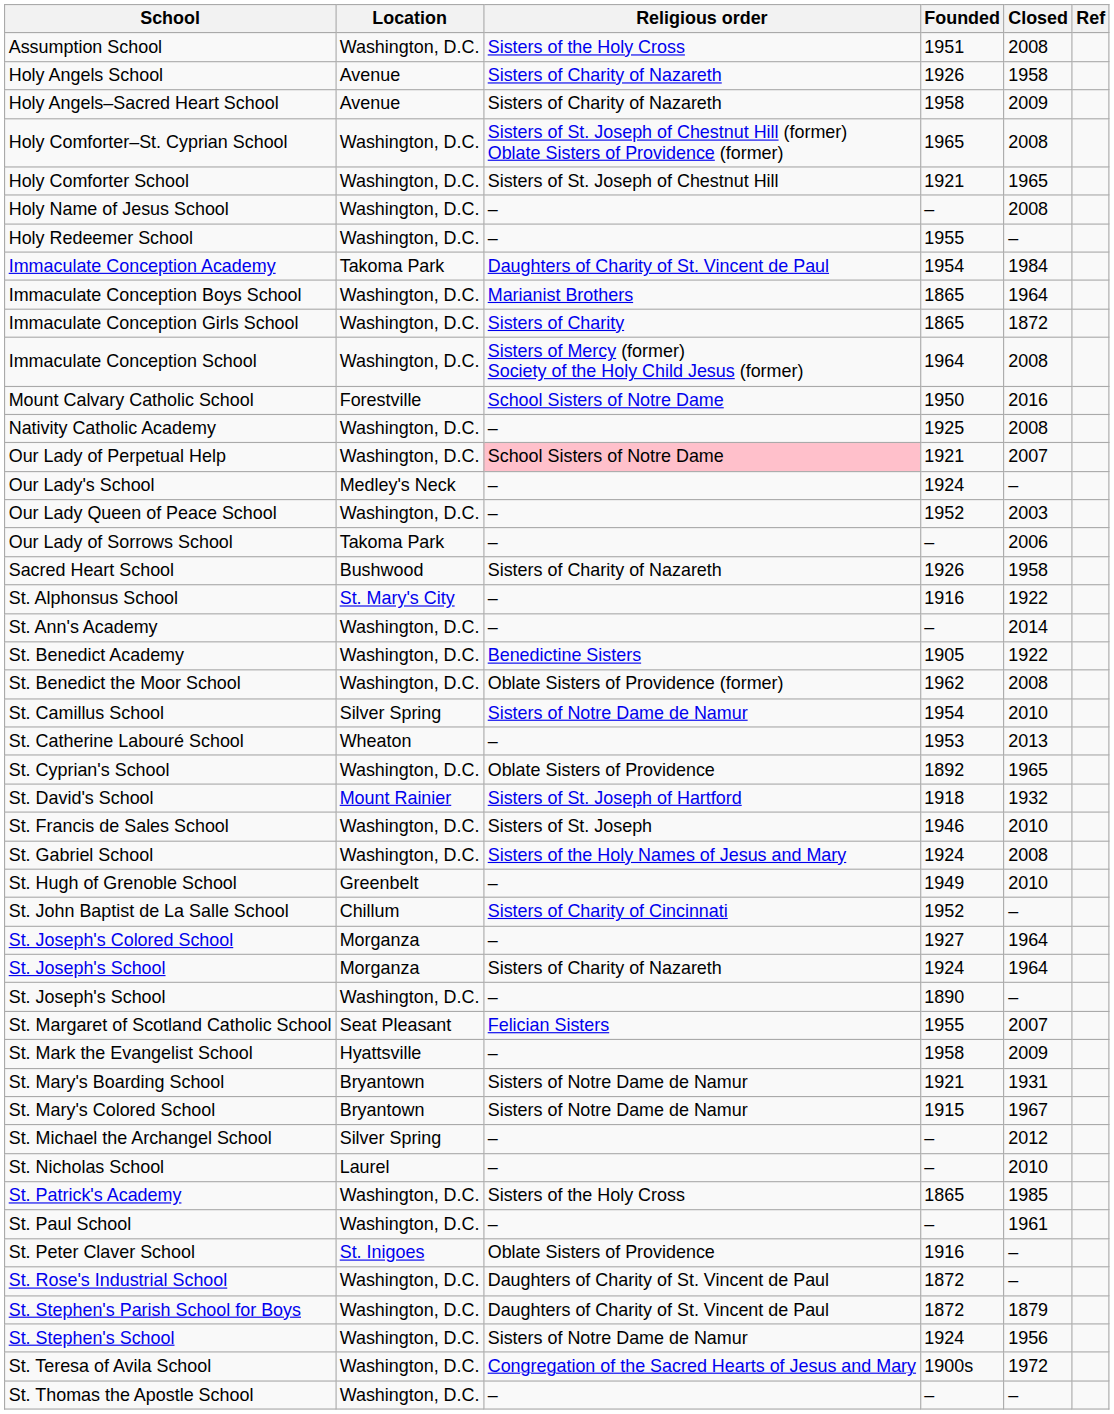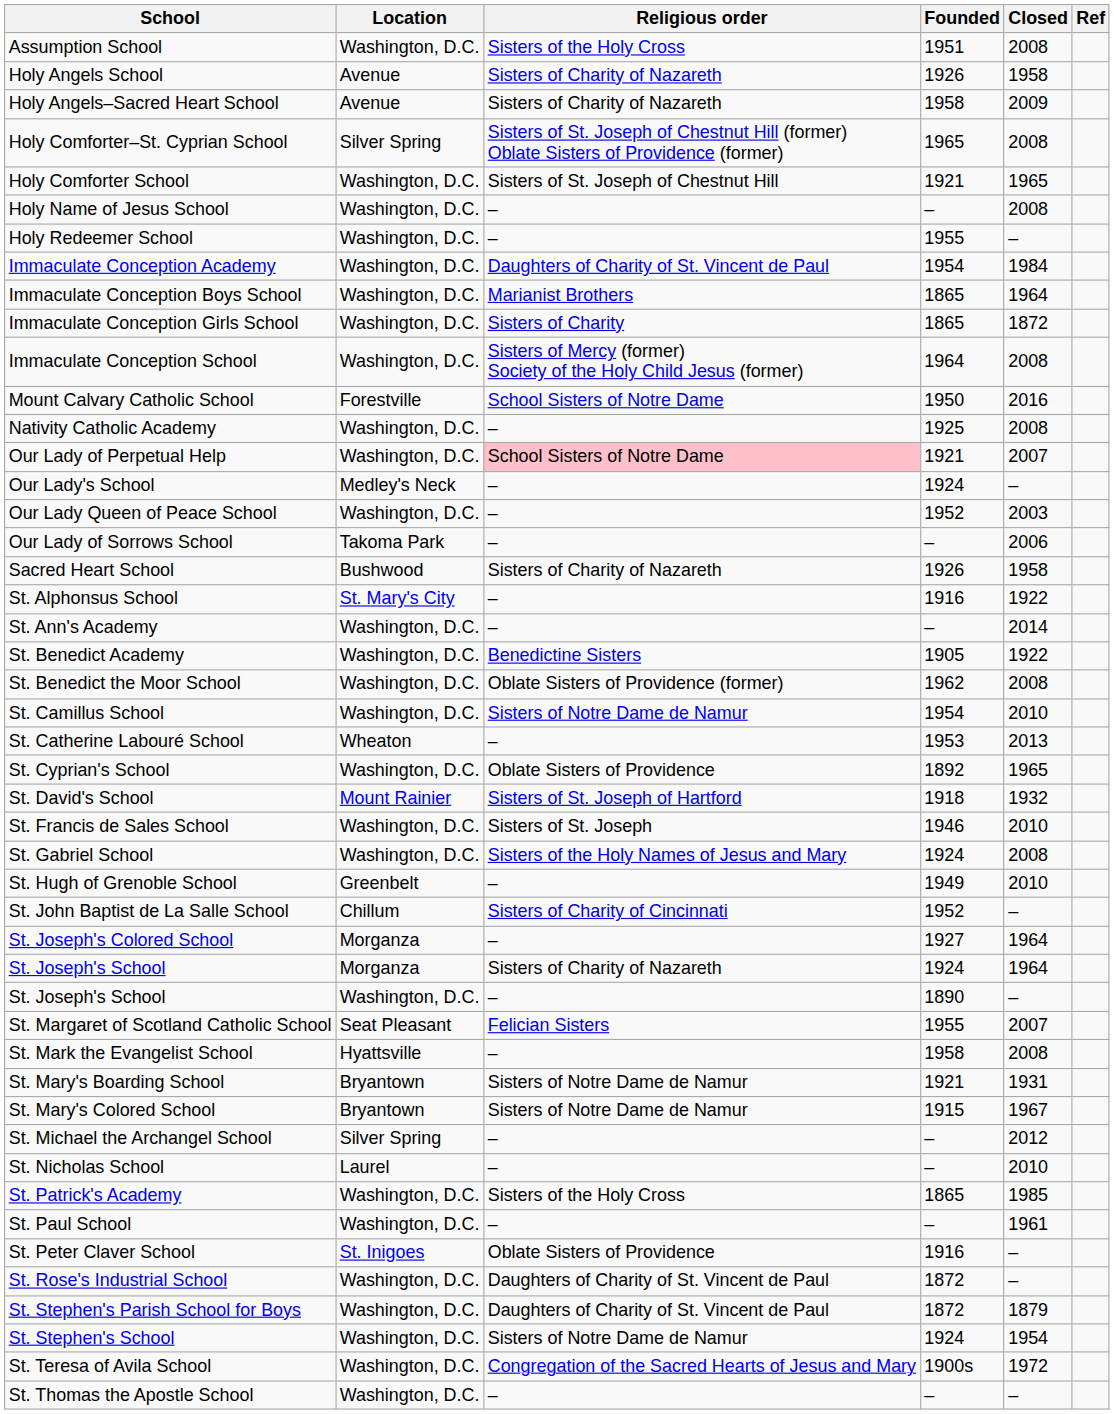 <table class="wikitable">
 <tr>
 <th>School</th>
 <th>Location</th>
 <th>Religious order</th>
 <th>Founded</th>
 <th>Closed</th>
 <th>Ref</th>
 </tr>
 <tr>
 <td>Assumption School</td>
 <td>Washington, D.C.</td>
 <td><a href='#'>Sisters of the Holy Cross</a></td>
 <td>1951</td>
 <td>2008</td>
 <td></td>
 </tr>
 <tr>
 <td>Holy Angels School</td>
 <td>Avenue</td>
 <td><a href='#'>Sisters of Charity of Nazareth</a></td>
 <td>1926</td>
 <td>1958</td>
 <td></td>
 </tr>
 <tr>
 <td>Holy Angels–Sacred Heart School</td>
 <td>Avenue</td>
 <td>Sisters of Charity of Nazareth</td>
 <td>1958</td>
 <td>2009</td>
 <td></td>
 </tr>
 <tr>
 <td>Holy Comforter–St. Cyprian School</td>
-<td>Washington, D.C.</td>
+<td>Silver Spring</td>
 <td><a href='#'>Sisters of St. Joseph of Chestnut Hill</a> (former)<br><a href='#'>Oblate Sisters of Providence</a> (former)</td>
 <td>1965</td>
 <td>2008</td>
 <td></td>
 </tr>
 <tr>
 <td>Holy Comforter School</td>
 <td>Washington, D.C.</td>
 <td>Sisters of St. Joseph of Chestnut Hill</td>
 <td>1921</td>
 <td>1965</td>
 <td></td>
 </tr>
 <tr>
 <td>Holy Name of Jesus School</td>
 <td>Washington, D.C.</td>
 <td>–</td>
 <td>–</td>
 <td>2008</td>
 <td></td>
 </tr>
 <tr>
 <td>Holy Redeemer School</td>
 <td>Washington, D.C.</td>
 <td>–</td>
 <td>1955</td>
 <td>–</td>
 <td></td>
 </tr>
 <tr>
 <td><a href='#'>Immaculate Conception Academy</a></td>
-<td>Takoma Park</td>
+<td>Washington, D.C.</td>
 <td><a href='#'>Daughters of Charity of St. Vincent de Paul</a></td>
 <td>1954</td>
 <td>1984</td>
 <td></td>
 </tr>
 <tr>
 <td>Immaculate Conception Boys School</td>
 <td>Washington, D.C.</td>
 <td><a href='#'>Marianist Brothers</a></td>
 <td>1865</td>
 <td>1964</td>
 <td></td>
 </tr>
 <tr>
 <td>Immaculate Conception Girls School</td>
 <td>Washington, D.C.</td>
 <td><a href='#'>Sisters of Charity</a></td>
 <td>1865</td>
 <td>1872</td>
 <td></td>
 </tr>
 <tr>
 <td>Immaculate Conception School</td>
 <td>Washington, D.C.</td>
 <td><a href='#'>Sisters of Mercy</a> (former)<br><a href='#'>Society of the Holy Child Jesus</a> (former)</td>
 <td>1964</td>
 <td>2008</td>
 <td></td>
 </tr>
 <tr>
 <td>Mount Calvary Catholic School</td>
 <td>Forestville</td>
 <td><a href='#'>School Sisters of Notre Dame</a></td>
 <td>1950</td>
 <td>2016</td>
 <td></td>
 </tr>
 <tr>
 <td>Nativity Catholic Academy</td>
 <td>Washington, D.C.</td>
 <td>–</td>
 <td>1925</td>
 <td>2008</td>
 <td></td>
 </tr>
 <tr>
 <td>Our Lady of Perpetual Help</td>
 <td>Washington, D.C.</td>
 <td style="background: pink;">School Sisters of Notre Dame</td>
 <td>1921</td>
 <td>2007</td>
 <td></td>
 </tr>
 <tr>
 <td>Our Lady's School</td>
 <td>Medley's Neck</td>
 <td>–</td>
 <td>1924</td>
 <td>–</td>
 <td></td>
 </tr>
 <tr>
 <td>Our Lady Queen of Peace School</td>
 <td>Washington, D.C.</td>
 <td>–</td>
 <td>1952</td>
 <td>2003</td>
 <td></td>
 </tr>
 <tr>
 <td>Our Lady of Sorrows School</td>
 <td>Takoma Park</td>
 <td>–</td>
 <td>–</td>
 <td>2006</td>
 <td></td>
 </tr>
 <tr>
 <td>Sacred Heart School</td>
 <td>Bushwood</td>
 <td>Sisters of Charity of Nazareth</td>
 <td>1926</td>
 <td>1958</td>
 <td></td>
 </tr>
 <tr>
 <td>St. Alphonsus School</td>
 <td><a href='#'>St. Mary's City</a></td>
 <td>–</td>
 <td>1916</td>
 <td>1922</td>
 <td></td>
 </tr>
 <tr>
 <td>St. Ann's Academy</td>
 <td>Washington, D.C.</td>
 <td>–</td>
 <td>–</td>
 <td>2014</td>
 <td></td>
 </tr>
 <tr>
 <td>St. Benedict Academy</td>
 <td>Washington, D.C.</td>
 <td><a href='#'>Benedictine Sisters</a></td>
 <td>1905</td>
 <td>1922</td>
 <td></td>
 </tr>
 <tr>
 <td>St. Benedict the Moor School</td>
 <td>Washington, D.C.</td>
 <td>Oblate Sisters of Providence (former)</td>
 <td>1962</td>
 <td>2008</td>
 <td></td>
 </tr>
 <tr>
 <td>St. Camillus School</td>
-<td>Silver Spring</td>
+<td>Washington, D.C.</td>
 <td><a href='#'>Sisters of Notre Dame de Namur</a></td>
 <td>1954</td>
 <td>2010</td>
 <td></td>
 </tr>
 <tr>
 <td>St. Catherine Labouré School</td>
 <td>Wheaton</td>
 <td>–</td>
 <td>1953</td>
 <td>2013</td>
 <td></td>
 </tr>
 <tr>
 <td>St. Cyprian's School</td>
 <td>Washington, D.C.</td>
 <td>Oblate Sisters of Providence</td>
 <td>1892</td>
 <td>1965</td>
 <td></td>
 </tr>
 <tr>
 <td>St. David's School</td>
 <td><a href='#'>Mount Rainier</a></td>
 <td><a href='#'>Sisters of St. Joseph of Hartford</a></td>
 <td>1918</td>
 <td>1932</td>
 <td></td>
 </tr>
 <tr>
 <td>St. Francis de Sales School</td>
 <td>Washington, D.C.</td>
 <td>Sisters of St. Joseph</td>
 <td>1946</td>
 <td>2010</td>
 <td></td>
 </tr>
 <tr>
 <td>St. Gabriel School</td>
 <td>Washington, D.C.</td>
 <td><a href='#'>Sisters of the Holy Names of Jesus and Mary</a></td>
 <td>1924</td>
 <td>2008</td>
 <td></td>
 </tr>
 <tr>
 <td>St. Hugh of Grenoble School</td>
 <td>Greenbelt</td>
 <td>–</td>
 <td>1949</td>
 <td>2010</td>
 <td></td>
 </tr>
 <tr>
 <td>St. John Baptist de La Salle School</td>
 <td>Chillum</td>
 <td><a href='#'>Sisters of Charity of Cincinnati</a></td>
 <td>1952</td>
 <td>–</td>
 <td></td>
 </tr>
 <tr>
 <td><a href='#'>St. Joseph's Colored School</a></td>
 <td>Morganza</td>
 <td>–</td>
 <td>1927</td>
 <td>1964</td>
 <td></td>
 </tr>
 <tr>
 <td><a href='#'>St. Joseph's School</a></td>
 <td>Morganza</td>
 <td>Sisters of Charity of Nazareth</td>
 <td>1924</td>
 <td>1964</td>
 <td></td>
 </tr>
 <tr>
 <td>St. Joseph's School</td>
 <td>Washington, D.C.</td>
 <td>–</td>
 <td>1890</td>
 <td>–</td>
 <td></td>
 </tr>
 <tr>
 <td>St. Margaret of Scotland Catholic School</td>
 <td>Seat Pleasant</td>
 <td><a href='#'>Felician Sisters</a></td>
 <td>1955</td>
 <td>2007</td>
 <td></td>
 </tr>
 <tr>
 <td>St. Mark the Evangelist School</td>
 <td>Hyattsville</td>
 <td>–</td>
 <td>1958</td>
-<td>2009</td>
+<td>2008</td>
 <td></td>
 </tr>
 <tr>
 <td>St. Mary's Boarding School</td>
 <td>Bryantown</td>
 <td>Sisters of Notre Dame de Namur</td>
 <td>1921</td>
 <td>1931</td>
 <td></td>
 </tr>
 <tr>
 <td>St. Mary's Colored School</td>
 <td>Bryantown</td>
 <td>Sisters of Notre Dame de Namur</td>
 <td>1915</td>
 <td>1967</td>
 <td></td>
 </tr>
 <tr>
 <td>St. Michael the Archangel School</td>
 <td>Silver Spring</td>
 <td>–</td>
 <td>–</td>
 <td>2012</td>
 <td></td>
 </tr>
 <tr>
 <td>St. Nicholas School</td>
 <td>Laurel</td>
 <td>–</td>
 <td>–</td>
 <td>2010</td>
 <td></td>
 </tr>
 <tr>
 <td><a href='#'>St. Patrick's Academy</a></td>
 <td>Washington, D.C.</td>
 <td>Sisters of the Holy Cross</td>
 <td>1865</td>
 <td>1985</td>
 <td></td>
 </tr>
 <tr>
 <td>St. Paul School</td>
 <td>Washington, D.C.</td>
 <td>–</td>
 <td>–</td>
 <td>1961</td>
 <td></td>
 </tr>
 <tr>
 <td>St. Peter Claver School</td>
 <td><a href='#'>St. Inigoes</a></td>
 <td>Oblate Sisters of Providence</td>
 <td>1916</td>
 <td>–</td>
 <td></td>
 </tr>
 <tr>
 <td><a href='#'>St. Rose's Industrial School</a></td>
 <td>Washington, D.C.</td>
 <td>Daughters of Charity of St. Vincent de Paul</td>
 <td>1872</td>
 <td>–</td>
 <td></td>
 </tr>
 <tr>
 <td><a href='#'>St. Stephen's Parish School for Boys</a></td>
 <td>Washington, D.C.</td>
 <td>Daughters of Charity of St. Vincent de Paul</td>
 <td>1872</td>
 <td>1879</td>
 <td></td>
 </tr>
 <tr>
 <td><a href='#'>St. Stephen's School</a></td>
 <td>Washington, D.C.</td>
 <td>Sisters of Notre Dame de Namur</td>
 <td>1924</td>
-<td>1956</td>
+<td>1954</td>
 <td></td>
 </tr>
 <tr>
 <td>St. Teresa of Avila School</td>
 <td>Washington, D.C.</td>
 <td><a href='#'>Congregation of the Sacred Hearts of Jesus and Mary</a></td>
 <td>1900s</td>
 <td>1972</td>
 <td></td>
 </tr>
 <tr>
 <td>St. Thomas the Apostle School</td>
 <td>Washington, D.C.</td>
 <td>–</td>
 <td>–</td>
 <td>–</td>
 <td></td>
 </tr>
 </table>
